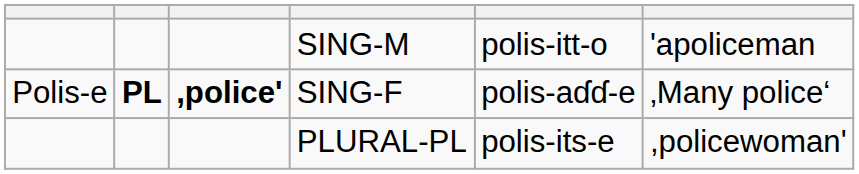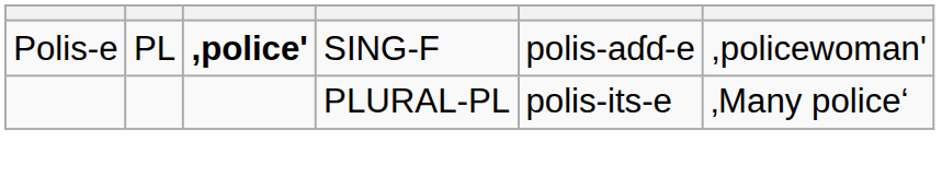 <table class="wikitable">
 <tr>
 <th></th>
 <th></th>
 <th></th>
 <th></th>
 <th></th>
 <th></th>
 </tr>
 <tr>
-<td></td>
-<td></td>
-<td></td>
-<td>SING-M</td>
-<td>polis-itt-o</td>
-<td>'apoliceman</td>
-</tr>
-<tr>
 <td>Polis-e</td>
-<td><strong>PL</strong></td>
+<td>PL</td>
 <td><strong>,police'</strong></td>
 <td>SING-F</td>
 <td>polis-aɗɗ-e</td>
-<td>‚Many police‘</td>
+<td>,policewoman'</td>
 </tr>
 <tr>
 <td></td>
 <td></td>
 <td></td>
 <td>PLURAL-PL</td>
 <td>polis-its-e</td>
-<td>,policewoman'</td>
+<td>‚Many police‘</td>
 </tr>
 </table>
